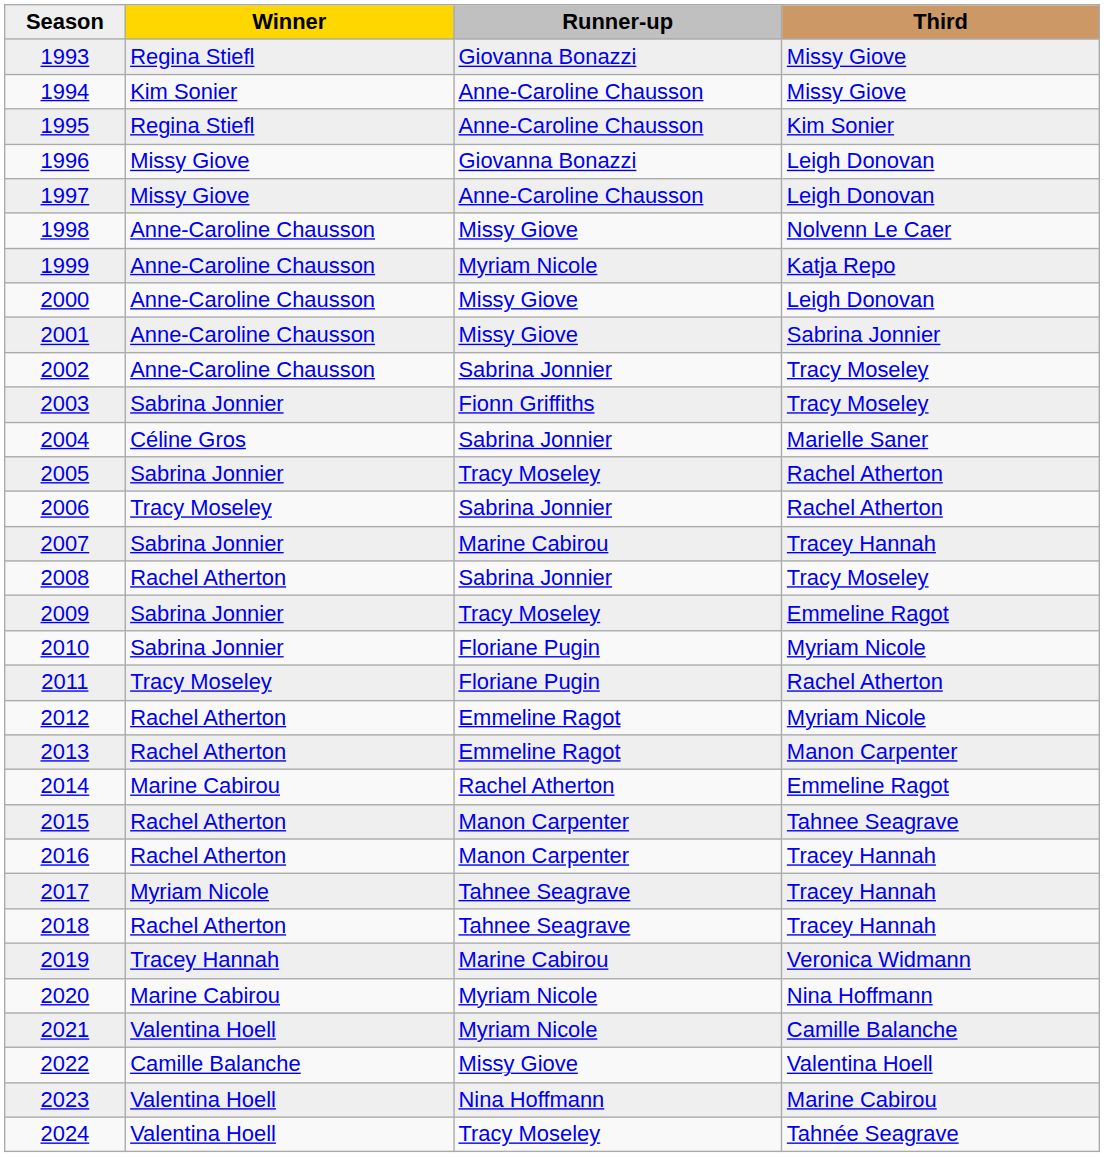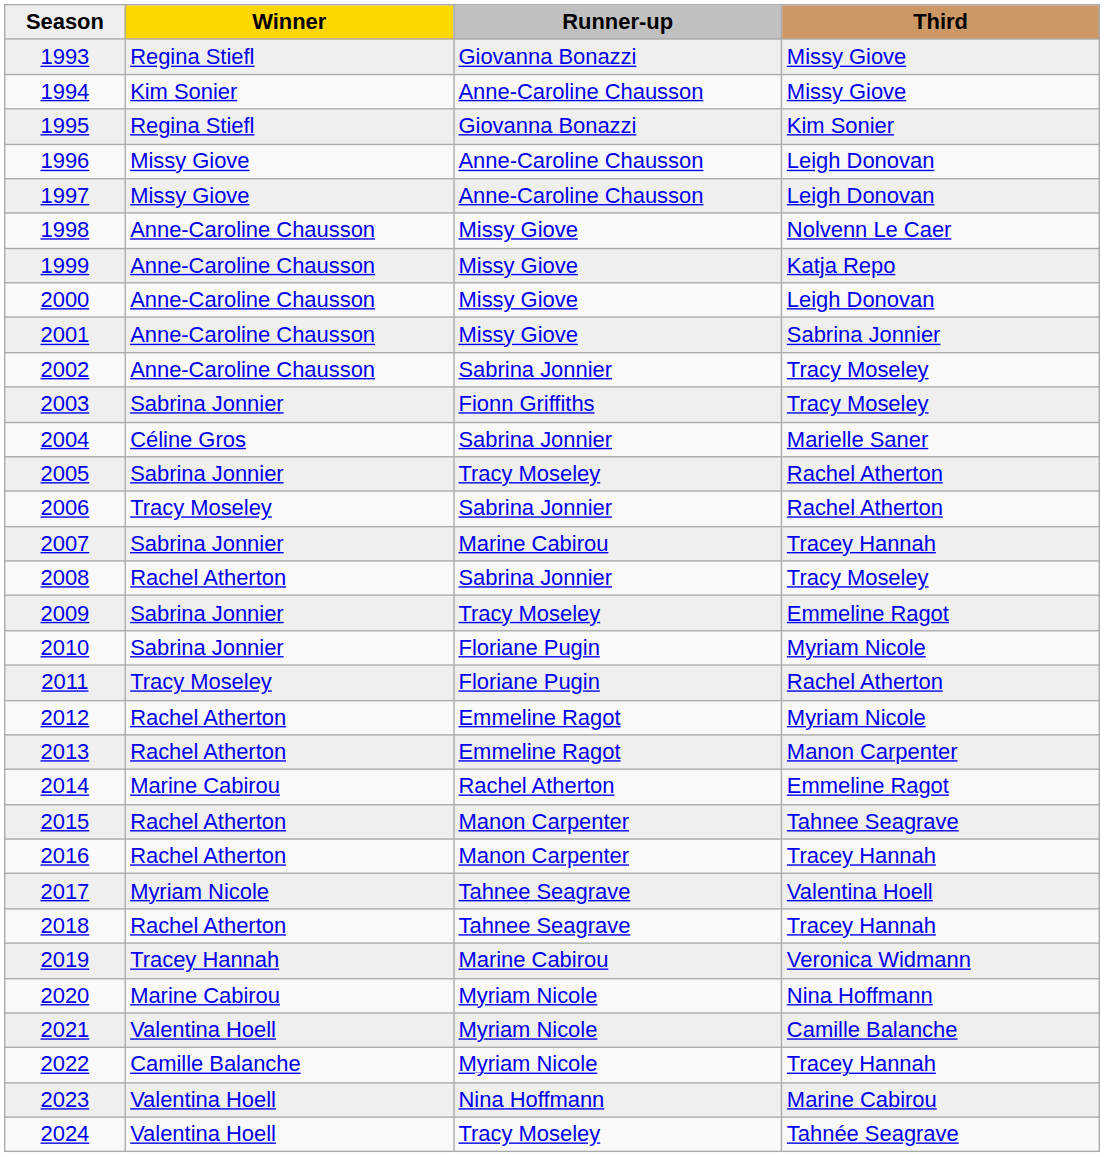 <table class="wikitable sortable" style="width:800px">
 <tr>
 <th style="width:11%; background:#efefef;">Season</th>
 <th style="width:30%; background:gold">Winner</th>
 <th style="width:30%; background:silver">Runner-up</th>
 <th style="width:29%; background:#CC9966">Third</th>
 </tr>
 <tr bgcolor="#EFEFEF">
 <td align="center"><a href='#'>1993</a></td>
 <td> <a href='#'>Regina Stiefl</a></td>
 <td> <a href='#'>Giovanna Bonazzi</a></td>
 <td> <a href='#'>Missy Giove</a></td>
 </tr>
 <tr>
 <td align="center"><a href='#'>1994</a></td>
 <td> <a href='#'>Kim Sonier</a></td>
 <td> <a href='#'>Anne-Caroline Chausson</a></td>
 <td> <a href='#'>Missy Giove</a></td>
 </tr>
 <tr bgcolor="#EFEFEF">
 <td align="center"><a href='#'>1995</a></td>
 <td> <a href='#'>Regina Stiefl</a></td>
-<td> <a href='#'>Anne-Caroline Chausson</a></td>
+<td> <a href='#'>Giovanna Bonazzi</a></td>
 <td> <a href='#'>Kim Sonier</a></td>
 </tr>
 <tr>
 <td align="center"><a href='#'>1996</a></td>
 <td> <a href='#'>Missy Giove</a></td>
-<td> <a href='#'>Giovanna Bonazzi</a></td>
+<td> <a href='#'>Anne-Caroline Chausson</a></td>
 <td> <a href='#'>Leigh Donovan</a></td>
 </tr>
 <tr bgcolor="#EFEFEF">
 <td align="center"><a href='#'>1997</a></td>
 <td> <a href='#'>Missy Giove</a></td>
 <td> <a href='#'>Anne-Caroline Chausson</a></td>
 <td> <a href='#'>Leigh Donovan</a></td>
 </tr>
 <tr>
 <td align="center"><a href='#'>1998</a></td>
 <td> <a href='#'>Anne-Caroline Chausson</a></td>
 <td> <a href='#'>Missy Giove</a></td>
 <td> <a href='#'>Nolvenn Le Caer</a></td>
 </tr>
 <tr bgcolor="#EFEFEF">
 <td align="center"><a href='#'>1999</a></td>
 <td> <a href='#'>Anne-Caroline Chausson</a></td>
-<td> <a href='#'>Myriam Nicole</a></td>
+<td> <a href='#'>Missy Giove</a></td>
 <td> <a href='#'>Katja Repo</a></td>
 </tr>
 <tr>
 <td align="center"><a href='#'>2000</a></td>
 <td> <a href='#'>Anne-Caroline Chausson</a></td>
 <td> <a href='#'>Missy Giove</a></td>
 <td> <a href='#'>Leigh Donovan</a></td>
 </tr>
 <tr bgcolor="#EFEFEF">
 <td align="center"><a href='#'>2001</a></td>
 <td> <a href='#'>Anne-Caroline Chausson</a></td>
 <td> <a href='#'>Missy Giove</a></td>
 <td> <a href='#'>Sabrina Jonnier</a></td>
 </tr>
 <tr>
 <td align="center"><a href='#'>2002</a></td>
 <td> <a href='#'>Anne-Caroline Chausson</a></td>
 <td> <a href='#'>Sabrina Jonnier</a></td>
 <td> <a href='#'>Tracy Moseley</a></td>
 </tr>
 <tr bgcolor="#EFEFEF">
 <td align="center"><a href='#'>2003</a></td>
 <td> <a href='#'>Sabrina Jonnier</a></td>
 <td> <a href='#'>Fionn Griffiths</a></td>
 <td> <a href='#'>Tracy Moseley</a></td>
 </tr>
 <tr>
 <td align="center"><a href='#'>2004</a></td>
 <td> <a href='#'>Céline Gros</a></td>
 <td> <a href='#'>Sabrina Jonnier</a></td>
 <td> <a href='#'>Marielle Saner</a></td>
 </tr>
 <tr bgcolor="#EFEFEF">
 <td align="center"><a href='#'>2005</a></td>
 <td> <a href='#'>Sabrina Jonnier</a></td>
 <td> <a href='#'>Tracy Moseley</a></td>
 <td> <a href='#'>Rachel Atherton</a></td>
 </tr>
 <tr>
 <td align="center"><a href='#'>2006</a></td>
 <td> <a href='#'>Tracy Moseley</a></td>
 <td> <a href='#'>Sabrina Jonnier</a></td>
 <td> <a href='#'>Rachel Atherton</a></td>
 </tr>
 <tr bgcolor="#EFEFEF">
 <td align="center"><a href='#'>2007</a></td>
 <td> <a href='#'>Sabrina Jonnier</a></td>
 <td> <a href='#'>Marine Cabirou</a></td>
 <td> <a href='#'>Tracey Hannah</a></td>
 </tr>
 <tr>
 <td align="center"><a href='#'>2008</a></td>
 <td> <a href='#'>Rachel Atherton</a></td>
 <td> <a href='#'>Sabrina Jonnier</a></td>
 <td> <a href='#'>Tracy Moseley</a></td>
 </tr>
 <tr bgcolor="#EFEFEF">
 <td align="center"><a href='#'>2009</a></td>
 <td> <a href='#'>Sabrina Jonnier</a></td>
 <td> <a href='#'>Tracy Moseley</a></td>
 <td> <a href='#'>Emmeline Ragot</a></td>
 </tr>
 <tr>
 <td align="center"><a href='#'>2010</a></td>
 <td> <a href='#'>Sabrina Jonnier</a></td>
 <td> <a href='#'>Floriane Pugin</a></td>
 <td> <a href='#'>Myriam Nicole</a></td>
 </tr>
 <tr bgcolor="#EFEFEF">
 <td align="center"><a href='#'>2011</a></td>
 <td> <a href='#'>Tracy Moseley</a></td>
 <td> <a href='#'>Floriane Pugin</a></td>
 <td> <a href='#'>Rachel Atherton</a></td>
 </tr>
 <tr>
 <td align="center"><a href='#'>2012</a></td>
 <td> <a href='#'>Rachel Atherton</a></td>
 <td> <a href='#'>Emmeline Ragot</a></td>
 <td> <a href='#'>Myriam Nicole</a></td>
 </tr>
 <tr bgcolor="#EFEFEF">
 <td align="center"><a href='#'>2013</a></td>
 <td> <a href='#'>Rachel Atherton</a></td>
 <td> <a href='#'>Emmeline Ragot</a></td>
 <td> <a href='#'>Manon Carpenter</a></td>
 </tr>
 <tr>
 <td align="center"><a href='#'>2014</a></td>
 <td> <a href='#'>Marine Cabirou</a></td>
 <td> <a href='#'>Rachel Atherton</a></td>
 <td> <a href='#'>Emmeline Ragot</a></td>
 </tr>
 <tr bgcolor="#EFEFEF">
 <td align="center"><a href='#'>2015</a></td>
 <td> <a href='#'>Rachel Atherton</a></td>
 <td> <a href='#'>Manon Carpenter</a></td>
 <td> <a href='#'>Tahnee Seagrave</a></td>
 </tr>
 <tr>
 <td align="center"><a href='#'>2016</a></td>
 <td> <a href='#'>Rachel Atherton</a></td>
 <td> <a href='#'>Manon Carpenter</a></td>
 <td> <a href='#'>Tracey Hannah</a></td>
 </tr>
 <tr bgcolor="#EFEFEF">
 <td align="center"><a href='#'>2017</a></td>
 <td> <a href='#'>Myriam Nicole</a></td>
 <td> <a href='#'>Tahnee Seagrave</a></td>
-<td> <a href='#'>Tracey Hannah</a></td>
+<td> <a href='#'>Valentina Hoell</a></td>
 </tr>
 <tr>
 <td align="center"><a href='#'>2018</a></td>
 <td> <a href='#'>Rachel Atherton</a></td>
 <td> <a href='#'>Tahnee Seagrave</a></td>
 <td> <a href='#'>Tracey Hannah</a></td>
 </tr>
 <tr bgcolor="#EFEFEF">
 <td align="center"><a href='#'>2019</a></td>
 <td> <a href='#'>Tracey Hannah</a></td>
 <td> <a href='#'>Marine Cabirou</a></td>
 <td> <a href='#'>Veronica Widmann</a></td>
 </tr>
 <tr>
 <td align="center"><a href='#'>2020</a></td>
 <td> <a href='#'>Marine Cabirou</a></td>
 <td> <a href='#'>Myriam Nicole</a></td>
 <td> <a href='#'>Nina Hoffmann</a></td>
 </tr>
 <tr bgcolor="#EFEFEF">
 <td align="center"><a href='#'>2021</a></td>
 <td> <a href='#'>Valentina Hoell</a></td>
 <td> <a href='#'>Myriam Nicole</a></td>
 <td> <a href='#'>Camille Balanche</a></td>
 </tr>
 <tr>
 <td align="center"><a href='#'>2022</a></td>
 <td> <a href='#'>Camille Balanche</a></td>
-<td> <a href='#'>Missy Giove</a></td>
-<td> <a href='#'>Valentina Hoell</a></td>
+<td> <a href='#'>Myriam Nicole</a></td>
+<td> <a href='#'>Tracey Hannah</a></td>
 </tr>
 <tr bgcolor="#EFEFEF">
 <td align="center"><a href='#'>2023</a></td>
 <td> <a href='#'>Valentina Hoell</a></td>
 <td> <a href='#'>Nina Hoffmann</a></td>
 <td> <a href='#'>Marine Cabirou</a></td>
 </tr>
 <tr>
 <td align="center"><a href='#'>2024</a></td>
 <td> <a href='#'>Valentina Hoell</a></td>
 <td> <a href='#'>Tracy Moseley</a></td>
 <td> <a href='#'>Tahnée Seagrave</a></td>
 </tr>
 </table>
